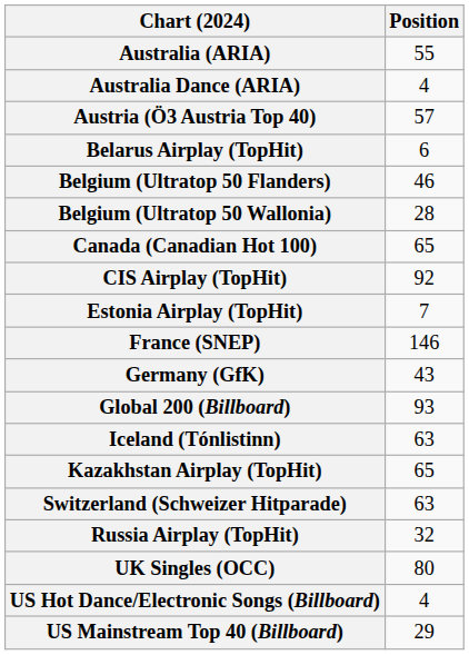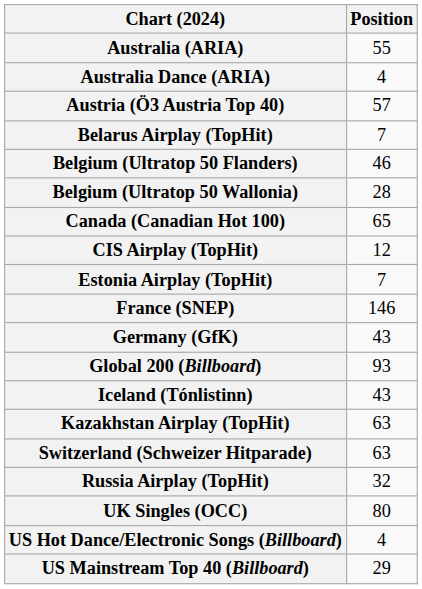 <table class="wikitable sortable plainrowheaders" style="text-align:center">
 <tr>
 <th scope="col">Chart (2024)</th>
 <th scope="col">Position</th>
 </tr>
 <tr>
 <th scope="row">Australia (ARIA)</th>
 <td>55</td>
 </tr>
 <tr>
 <th scope="row">Australia Dance (ARIA)</th>
 <td>4</td>
 </tr>
 <tr>
 <th scope="row">Austria (Ö3 Austria Top 40)</th>
 <td>57</td>
 </tr>
 <tr>
 <th scope="row">Belarus Airplay (TopHit)</th>
-<td>6</td>
+<td>7</td>
 </tr>
 <tr>
 <th scope="row">Belgium (Ultratop 50 Flanders)</th>
 <td>46</td>
 </tr>
 <tr>
 <th scope="row">Belgium (Ultratop 50 Wallonia)</th>
 <td>28</td>
 </tr>
 <tr>
 <th scope="row">Canada (Canadian Hot 100)</th>
 <td>65</td>
 </tr>
 <tr>
 <th scope="row">CIS Airplay (TopHit)</th>
-<td>92</td>
+<td>12</td>
 </tr>
 <tr>
 <th scope="row">Estonia Airplay (TopHit)</th>
 <td>7</td>
 </tr>
 <tr>
 <th scope="row">France (SNEP)</th>
 <td>146</td>
 </tr>
 <tr>
 <th scope="row">Germany (GfK)</th>
 <td>43</td>
 </tr>
 <tr>
 <th scope="row">Global 200 (<em>Billboard</em>)</th>
 <td>93</td>
 </tr>
 <tr>
 <th scope="row">Iceland (Tónlistinn)</th>
-<td>63</td>
+<td>43</td>
 </tr>
 <tr>
 <th scope="row">Kazakhstan Airplay (TopHit)</th>
-<td>65</td>
+<td>63</td>
 </tr>
 <tr>
 <th scope="row">Switzerland (Schweizer Hitparade)</th>
 <td>63</td>
 </tr>
 <tr>
 <th scope="row">Russia Airplay (TopHit)</th>
 <td>32</td>
 </tr>
 <tr>
 <th scope="row">UK Singles (OCC)</th>
 <td>80</td>
 </tr>
 <tr>
 <th scope="row">US Hot Dance/Electronic Songs (<em>Billboard</em>)</th>
 <td>4</td>
 </tr>
 <tr>
 <th scope="row">US Mainstream Top 40 (<em>Billboard</em>)</th>
 <td>29</td>
 </tr>
 </table>
